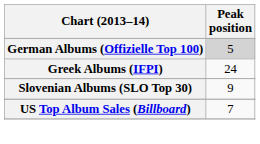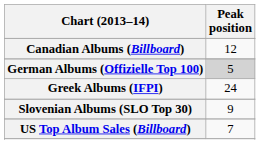 <table class="wikitable plainrowheaders sortable" style="text-align:center;">
 <tr>
 <th>Chart (2013–14)</th>
 <th>Peak<br>position</th>
 </tr>
 <tr>
 </tr>
 <tr>
 </tr>
 <tr>
 </tr>
 <tr>
+</tr>
+<tr>
+<th scope="row">Canadian Albums (<a href='#'><em>Billboard</em></a>)</th>
+<td>12</td>
 </tr>
 <tr>
 </tr>
 <tr>
 </tr>
 <tr>
 </tr>
 <tr>
 </tr>
 <tr>
 </tr>
 <tr>
 </tr>
 <tr>
 <th scope="row">German Albums (<a href='#'>Offizielle Top 100</a>)</th>
 <td style="background: lightgrey;">5</td>
 </tr>
 <tr>
 <th scope="row">Greek Albums (<a href='#'>IFPI</a>)</th>
 <td>24</td>
 </tr>
 <tr>
 </tr>
 <tr>
 </tr>
 <tr>
 </tr>
 <tr>
 </tr>
 <tr>
 </tr>
 <tr>
 </tr>
 <tr>
 </tr>
 <tr>
 </tr>
 <tr>
 </tr>
 <tr>
 <th scope="row">Slovenian Albums (SLO Top 30)</th>
 <td>9</td>
 </tr>
 <tr>
 </tr>
 <tr>
 </tr>
 <tr>
 </tr>
 <tr>
 </tr>
 <tr>
 </tr>
 <tr>
 </tr>
 <tr>
 </tr>
 <tr>
 </tr>
 <tr>
 <th scope="row">US <a href='#'>Top Album Sales</a> (<a href='#'><em>Billboard</em></a>)</th>
 <td>7</td>
 </tr>
 <tr>
 </tr>
 <tr>
 </tr>
 </table>
